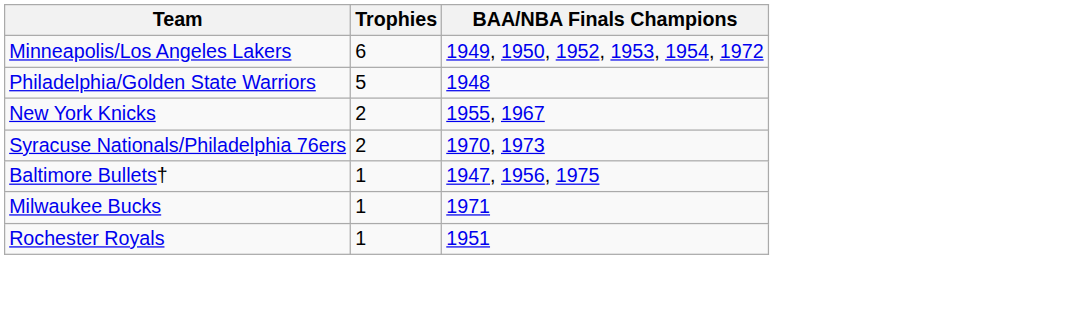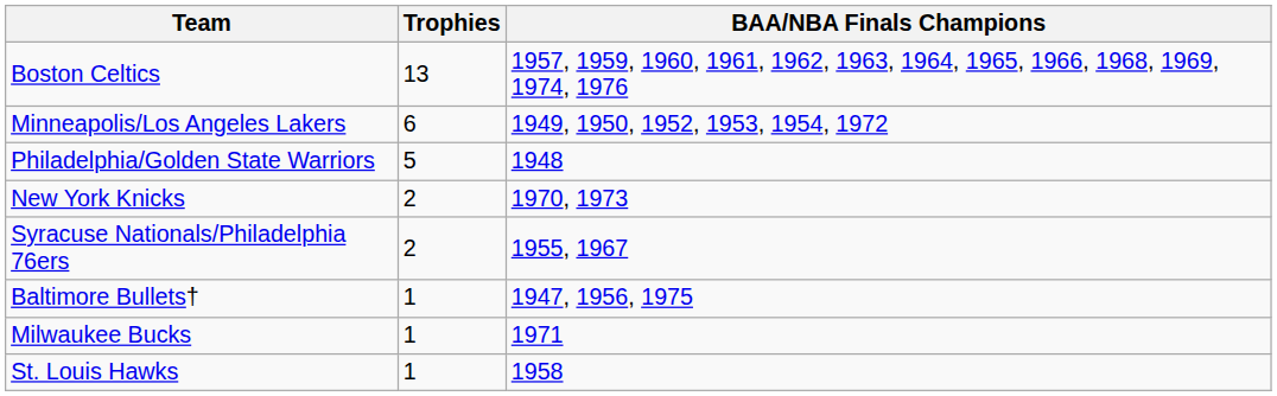 <table class="wikitable sortable">
 <tr>
 <th>Team</th>
 <th>Trophies</th>
 <th>BAA/NBA Finals Champions</th>
+</tr>
+<tr>
+<td><a href='#'>Boston Celtics</a></td>
+<td>13</td>
+<td><a href='#'>1957</a>, <a href='#'>1959</a>, <a href='#'>1960</a>, <a href='#'>1961</a>, <a href='#'>1962</a>, <a href='#'>1963</a>, <a href='#'>1964</a>, <a href='#'>1965</a>, <a href='#'>1966</a>, <a href='#'>1968</a>, <a href='#'>1969</a>, <a href='#'>1974</a>, <a href='#'>1976</a></td>
 </tr>
 <tr>
 <td><a href='#'>Minneapolis/Los Angeles Lakers</a></td>
 <td>6</td>
 <td><a href='#'>1949</a>, <a href='#'>1950</a>, <a href='#'>1952</a>, <a href='#'>1953</a>, <a href='#'>1954</a>, <a href='#'>1972</a></td>
 </tr>
 <tr>
 <td><a href='#'>Philadelphia/Golden State Warriors</a></td>
 <td>5</td>
 <td><a href='#'>1948</a></td>
 </tr>
 <tr>
 <td><a href='#'>New York Knicks</a></td>
 <td>2</td>
-<td><a href='#'>1955</a>, <a href='#'>1967</a></td>
+<td><a href='#'>1970</a>, <a href='#'>1973</a></td>
 </tr>
 <tr>
 <td><a href='#'>Syracuse Nationals/Philadelphia 76ers</a></td>
 <td>2</td>
-<td><a href='#'>1970</a>, <a href='#'>1973</a></td>
+<td><a href='#'>1955</a>, <a href='#'>1967</a></td>
 </tr>
 <tr>
 <td><a href='#'>Baltimore Bullets</a>†</td>
 <td>1</td>
 <td><a href='#'>1947</a>, <a href='#'>1956</a>, <a href='#'>1975</a></td>
 </tr>
 <tr>
 <td><a href='#'>Milwaukee Bucks</a></td>
 <td>1</td>
 <td><a href='#'>1971</a></td>
 </tr>
 <tr>
-<td><a href='#'>Rochester Royals</a></td>
+<td><a href='#'>St. Louis Hawks</a></td>
 <td>1</td>
-<td><a href='#'>1951</a></td>
+<td><a href='#'>1958</a></td>
 </tr>
 </table>
